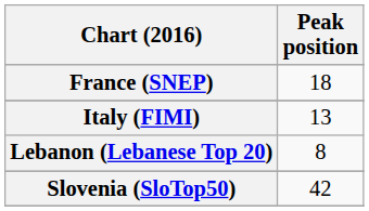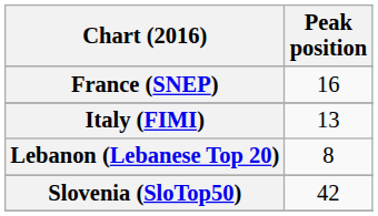 <table class="wikitable sortable plainrowheaders" style="text-align:center;">
 <tr>
 <th scope="col">Chart (2016)</th>
 <th scope="col">Peak<br>position</th>
 </tr>
 <tr>
 </tr>
 <tr>
 </tr>
 <tr>
 </tr>
 <tr>
 </tr>
 <tr>
 </tr>
 <tr>
 </tr>
 <tr>
 </tr>
 <tr>
 </tr>
 <tr>
 </tr>
 <tr>
 <th scope="row">France (<a href='#'>SNEP</a>)</th>
-<td>18</td>
+<td>16</td>
 </tr>
 <tr>
 </tr>
 <tr>
 </tr>
 <tr>
 </tr>
 <tr>
 </tr>
 <tr>
 </tr>
 <tr>
 <th scope="row">Italy (<a href='#'>FIMI</a>)</th>
 <td>13</td>
 </tr>
 <tr>
 <th scope="row">Lebanon (<a href='#'>Lebanese Top 20</a>)</th>
 <td>8</td>
 </tr>
 <tr>
 </tr>
 <tr>
 </tr>
 <tr>
 </tr>
 <tr>
 </tr>
 <tr>
 </tr>
 <tr>
 </tr>
 <tr>
 <th scope="row">Slovenia (<a href='#'>SloTop50</a>)</th>
 <td>42</td>
 </tr>
 <tr>
 </tr>
 <tr>
 </tr>
 <tr>
 </tr>
 <tr>
 </tr>
 <tr>
 </tr>
 <tr>
 </tr>
 <tr>
 </tr>
 </table>
